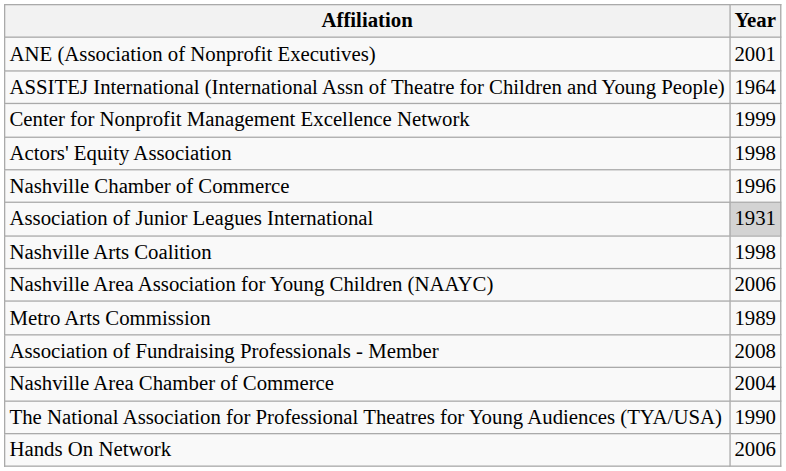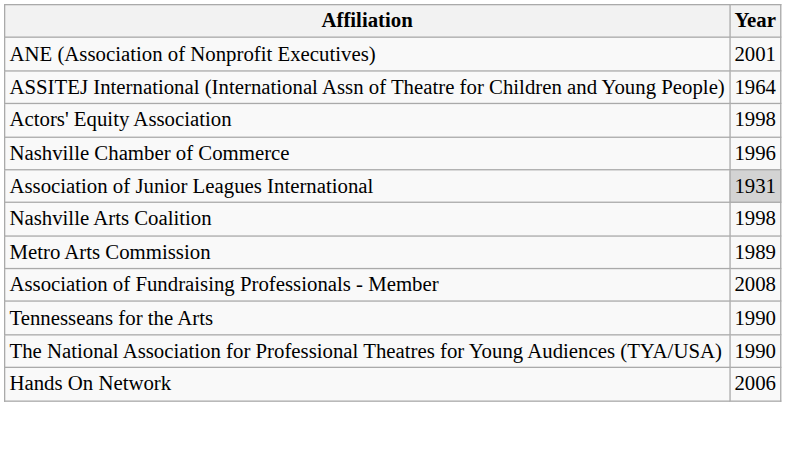 <table class="wikitable">
 <tr>
 <th>Affiliation</th>
 <th>Year</th>
 </tr>
 <tr>
 <td>ANE (Association of Nonprofit Executives)</td>
 <td>2001</td>
 </tr>
 <tr>
 <td>ASSITEJ International (International Assn of Theatre for Children and Young People)</td>
 <td>1964</td>
-</tr>
-<tr>
-<td>Center for Nonprofit Management Excellence Network</td>
-<td>1999</td>
 </tr>
 <tr>
 <td>Actors' Equity Association</td>
 <td>1998</td>
 </tr>
 <tr>
 <td>Nashville Chamber of Commerce</td>
 <td>1996</td>
 </tr>
 <tr>
 <td>Association of Junior Leagues International</td>
 <td style="background: lightgrey;">1931</td>
 </tr>
 <tr>
 <td>Nashville Arts Coalition</td>
 <td>1998</td>
 </tr>
 <tr>
-<td>Nashville Area Association for Young Children (NAAYC)</td>
-<td>2006</td>
-</tr>
-<tr>
 <td>Metro Arts Commission</td>
 <td>1989</td>
 </tr>
 <tr>
 <td>Association of Fundraising Professionals - Member</td>
 <td>2008</td>
 </tr>
 <tr>
-<td>Nashville Area Chamber of Commerce</td>
-<td>2004</td>
+<td>Tennesseans for the Arts</td>
+<td>1990</td>
 </tr>
 <tr>
 <td>The National Association for Professional Theatres for Young Audiences (TYA/USA)</td>
 <td>1990</td>
 </tr>
 <tr>
 <td>Hands On Network</td>
 <td>2006</td>
 </tr>
 </table>
